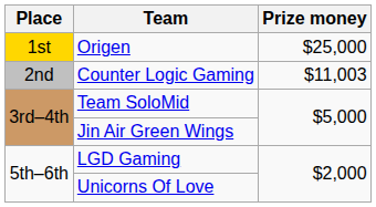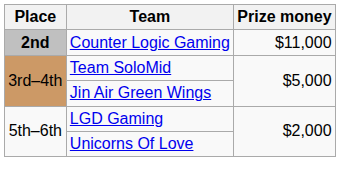 <table class="wikitable" style="text-align:left">
 <tr>
 <th>Place</th>
 <th>Team</th>
 <th>Prize money</th>
 </tr>
 <tr>
-<td style="text-align:center; background:gold;">1st</td>
-<td><a href='#'>Origen</a></td>
-<td style="text-align:right">$25,000</td>
-</tr>
-<tr>
-<td style="text-align:center; background:silver;">2nd</td>
+<td style="text-align:center; background:silver;"><strong>2nd</strong></td>
 <td><a href='#'>Counter Logic Gaming</a></td>
-<td style="text-align:right">$11,003</td>
+<td style="text-align:right">$11,000</td>
 </tr>
 <tr>
 <td style="text-align:center; background:#c96;" rowspan="2">3rd–4th</td>
 <td><a href='#'>Team SoloMid</a></td>
 <td style="text-align:right" rowspan="2">$5,000</td>
 </tr>
 <tr>
 <td><a href='#'>Jin Air Green Wings</a></td>
 </tr>
 <tr>
 <td style="text-align:center" rowspan="2">5th–6th</td>
 <td><a href='#'>LGD Gaming</a></td>
 <td style="text-align:right" rowspan="2">$2,000</td>
 </tr>
 <tr>
 <td><a href='#'>Unicorns Of Love</a></td>
 </tr>
 </table>
